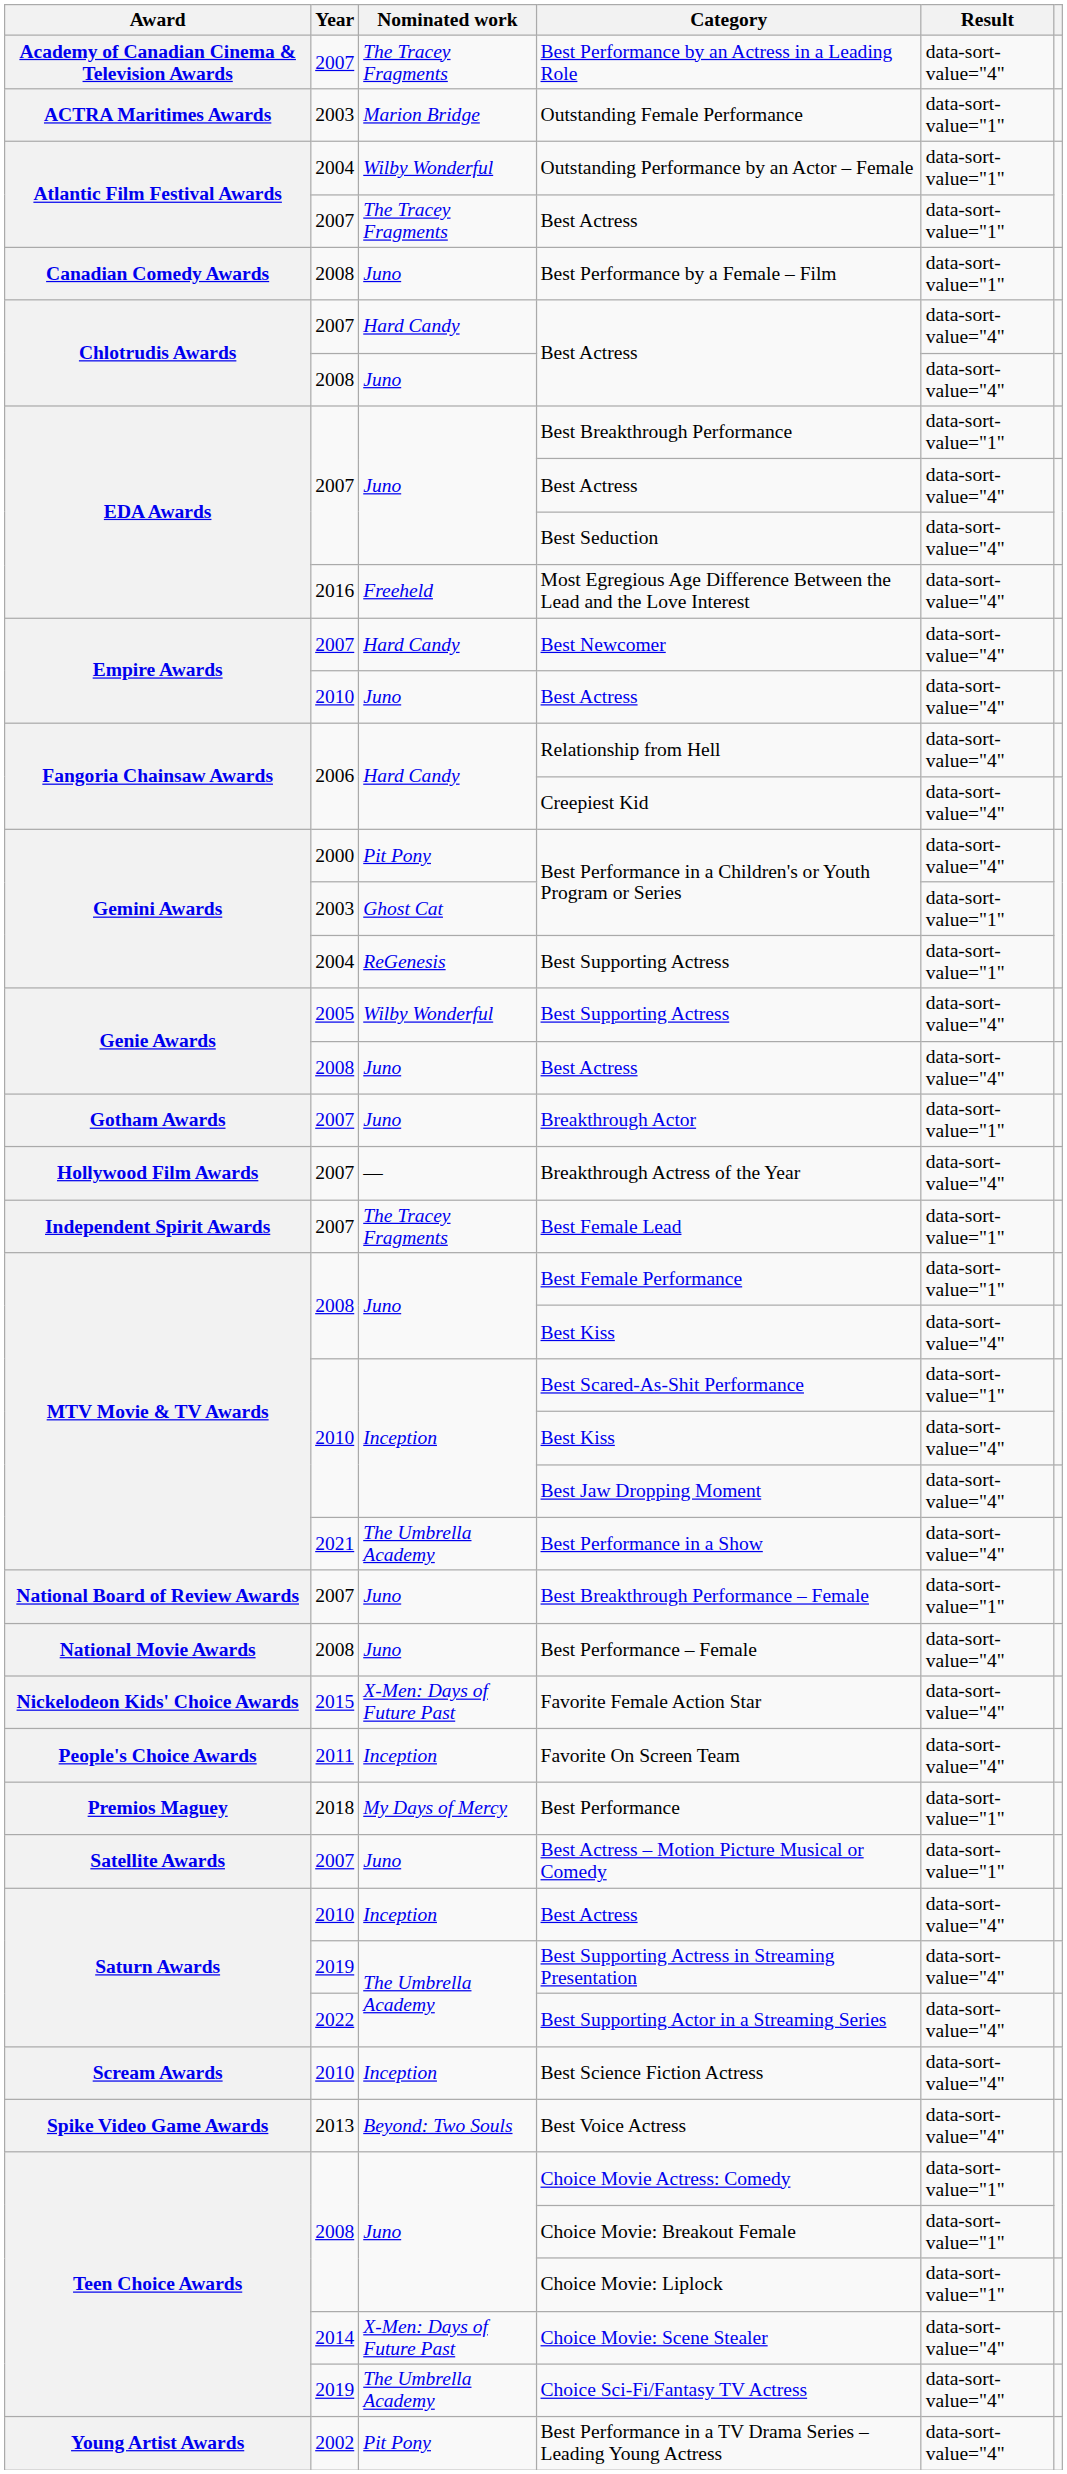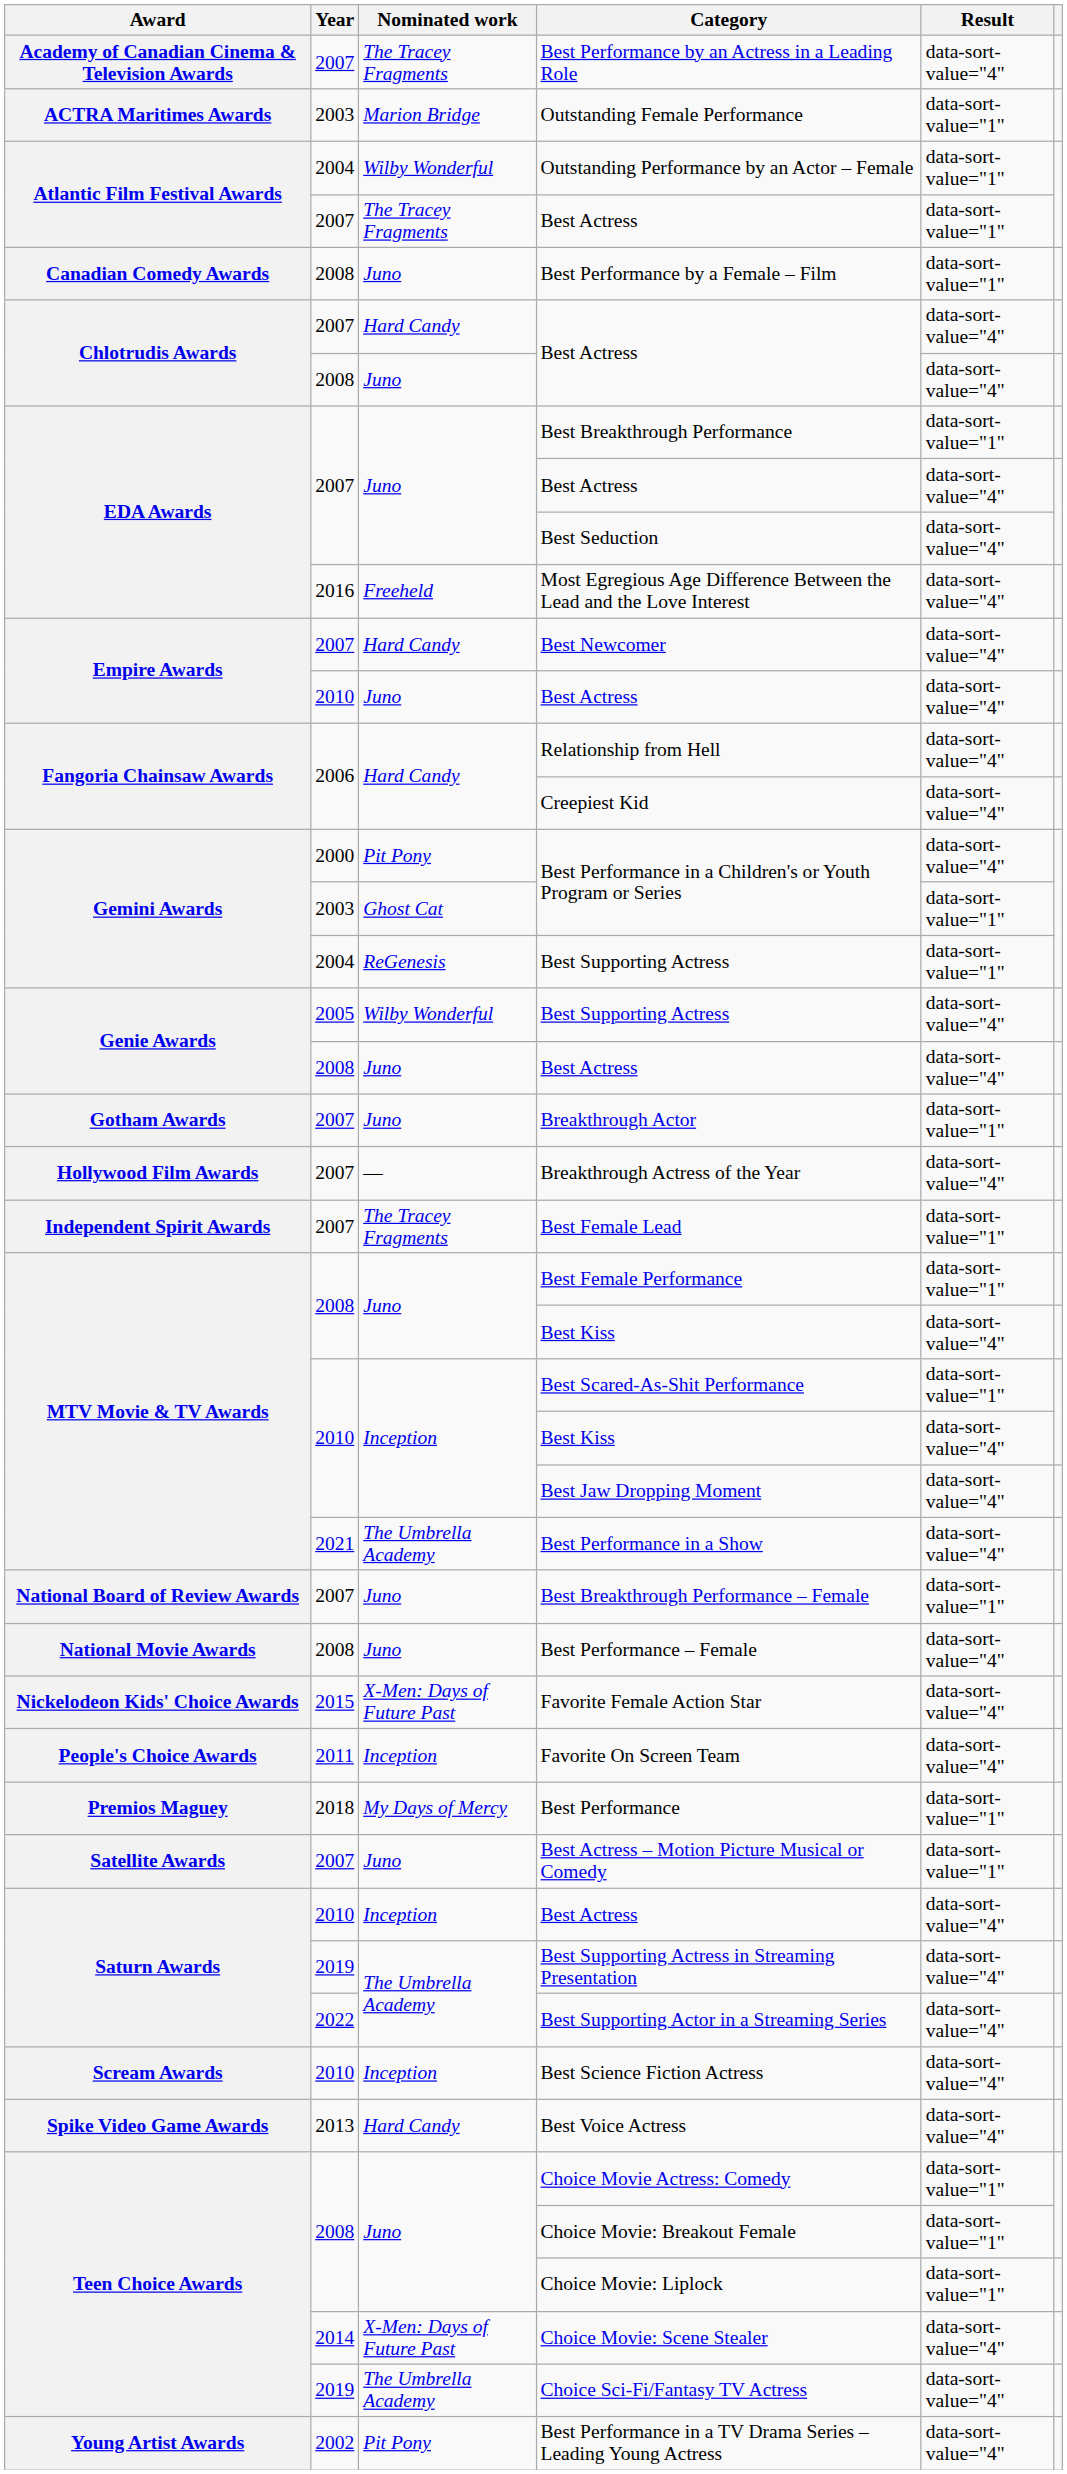 <table class="wikitable sortable plainrowheaders" summary="">
 <tr>
 <th scope="col">Award</th>
 <th scope="col">Year</th>
 <th scope="col">Nominated work</th>
 <th scope="col">Category</th>
 <th scope="col">Result</th>
 <th scope="col" class="unsortable"></th>
 </tr>
 <tr>
 <th scope="row"><a href='#'>Academy of Canadian Cinema & Television Awards</a></th>
 <td align="center"><a href='#'>2007</a></td>
 <td><em><a href='#'>The Tracey Fragments</a></em></td>
 <td><a href='#'>Best Performance by an Actress in a Leading Role</a></td>
 <td>data-sort-value="4" </td>
 <td align="center"></td>
 </tr>
 <tr>
 <th scope="row"><a href='#'>ACTRA Maritimes Awards</a></th>
 <td align="center">2003</td>
 <td><em><a href='#'>Marion Bridge</a></em></td>
 <td>Outstanding Female Performance</td>
 <td>data-sort-value="1" </td>
 <td align="center"></td>
 </tr>
 <tr>
 <th rowspan="2" scope="row"><a href='#'>Atlantic Film Festival Awards</a></th>
 <td align="center">2004</td>
 <td><em><a href='#'>Wilby Wonderful</a></em></td>
 <td>Outstanding Performance by an Actor – Female</td>
 <td>data-sort-value="1" </td>
 <td rowspan="2" align="center"></td>
 </tr>
 <tr>
 <td align="center">2007</td>
 <td><em><a href='#'>The Tracey Fragments</a></em></td>
 <td>Best Actress</td>
 <td>data-sort-value="1" </td>
 </tr>
 <tr>
 <th scope="row"><a href='#'>Canadian Comedy Awards</a></th>
 <td align="center">2008</td>
 <td><em><a href='#'>Juno</a></em></td>
 <td>Best Performance by a Female –  Film</td>
 <td>data-sort-value="1" </td>
 <td align="center"></td>
 </tr>
 <tr>
 <th rowspan="2" scope="row"><a href='#'>Chlotrudis Awards</a></th>
 <td align="center">2007</td>
 <td><em><a href='#'>Hard Candy</a></em></td>
 <td rowspan="2">Best Actress</td>
 <td>data-sort-value="4" </td>
 <td align="center"></td>
 </tr>
 <tr>
 <td align="center">2008</td>
 <td><em><a href='#'>Juno</a></em></td>
 <td>data-sort-value="4" </td>
 <td align="center"></td>
 </tr>
 <tr>
 <th rowspan="4" scope="row"><a href='#'>EDA Awards</a></th>
 <td rowspan="3" align="center">2007</td>
 <td rowspan="3"><em><a href='#'>Juno</a></em></td>
 <td>Best Breakthrough Performance</td>
 <td>data-sort-value="1" </td>
 <td align="center"></td>
 </tr>
 <tr>
 <td>Best Actress</td>
 <td>data-sort-value="4" </td>
 <td rowspan="2" align="center"></td>
 </tr>
 <tr>
 <td>Best Seduction</td>
 <td>data-sort-value="4" </td>
 </tr>
 <tr>
 <td align="center">2016</td>
 <td><em><a href='#'>Freeheld</a></em></td>
 <td>Most Egregious Age Difference Between the Lead and the Love Interest</td>
 <td>data-sort-value="4" </td>
 <td align="center"></td>
 </tr>
 <tr>
 <th rowspan="2" scope="row"><a href='#'>Empire Awards</a></th>
 <td align="center"><a href='#'>2007</a></td>
 <td><em><a href='#'>Hard Candy</a></em></td>
 <td><a href='#'>Best Newcomer</a></td>
 <td>data-sort-value="4" </td>
 <td align="center"></td>
 </tr>
 <tr>
 <td align="center"><a href='#'>2010</a></td>
 <td><em><a href='#'>Juno</a></em></td>
 <td><a href='#'>Best Actress</a></td>
 <td>data-sort-value="4" </td>
 <td align="center"></td>
 </tr>
 <tr>
 <th rowspan="2" scope="row"><a href='#'>Fangoria Chainsaw Awards</a></th>
 <td rowspan="2" align="center">2006</td>
 <td rowspan="2"><em><a href='#'>Hard Candy</a></em></td>
 <td>Relationship from Hell</td>
 <td>data-sort-value="4" </td>
 <td align="center"></td>
 </tr>
 <tr>
 <td>Creepiest Kid</td>
 <td>data-sort-value="4" </td>
 <td align="center"></td>
 </tr>
 <tr>
 <th rowspan="3" scope="row"><a href='#'>Gemini Awards</a></th>
 <td align="center">2000</td>
 <td><em><a href='#'>Pit Pony</a></em></td>
 <td rowspan="2">Best Performance in a Children's or Youth Program or Series</td>
 <td>data-sort-value="4" </td>
 <td rowspan="3" align="center"></td>
 </tr>
 <tr>
 <td align="center">2003</td>
 <td><em><a href='#'>Ghost Cat</a></em></td>
 <td>data-sort-value="1" </td>
 </tr>
 <tr>
 <td align="center">2004</td>
 <td><em><a href='#'>ReGenesis</a></em></td>
 <td>Best Supporting Actress</td>
 <td>data-sort-value="1" </td>
 </tr>
 <tr>
 <th rowspan="2" scope="row"><a href='#'>Genie Awards</a></th>
 <td align="center"><a href='#'>2005</a></td>
 <td><em><a href='#'>Wilby Wonderful</a></em></td>
 <td><a href='#'>Best Supporting Actress</a></td>
 <td>data-sort-value="4" </td>
 <td align="center"></td>
 </tr>
 <tr>
 <td align="center"><a href='#'>2008</a></td>
 <td><em><a href='#'>Juno</a></em></td>
 <td><a href='#'>Best Actress</a></td>
 <td>data-sort-value="4" </td>
 <td align="center"></td>
 </tr>
 <tr>
 <th scope="row"><a href='#'>Gotham Awards</a></th>
 <td align="center"><a href='#'>2007</a></td>
 <td><em><a href='#'>Juno</a></em></td>
 <td><a href='#'>Breakthrough Actor</a></td>
 <td>data-sort-value="1" </td>
 <td align="center"></td>
 </tr>
 <tr>
 <th scope="row"><a href='#'>Hollywood Film Awards</a></th>
 <td align="center">2007</td>
 <td>—</td>
 <td>Breakthrough Actress of the Year</td>
 <td>data-sort-value="4" </td>
 <td align="center"></td>
 </tr>
 <tr>
 <th scope="row"><a href='#'>Independent Spirit Awards</a></th>
 <td align="center">2007</td>
 <td><em><a href='#'>The Tracey Fragments</a></em></td>
 <td><a href='#'>Best Female Lead</a></td>
 <td>data-sort-value="1" </td>
 <td align="center"></td>
 </tr>
 <tr>
 <th rowspan="6" scope="row"><a href='#'>MTV Movie & TV Awards</a></th>
 <td rowspan="2" align="center"><a href='#'>2008</a></td>
 <td rowspan="2"><em><a href='#'>Juno</a></em></td>
 <td><a href='#'>Best Female Performance</a></td>
 <td>data-sort-value="1" </td>
 <td align="center"></td>
 </tr>
 <tr>
 <td><a href='#'>Best Kiss</a></td>
 <td>data-sort-value="4" </td>
 <td align="center"></td>
 </tr>
 <tr>
 <td rowspan="3" align="center"><a href='#'>2010</a></td>
 <td rowspan="3"><em><a href='#'>Inception</a></em></td>
 <td><a href='#'>Best Scared-As-Shit Performance</a></td>
 <td>data-sort-value="1" </td>
 <td rowspan="2" align="center"></td>
 </tr>
 <tr>
 <td><a href='#'>Best Kiss</a></td>
 <td>data-sort-value="4" </td>
 </tr>
 <tr>
 <td><a href='#'>Best Jaw Dropping Moment</a></td>
 <td>data-sort-value="4" </td>
 <td align="center"></td>
 </tr>
 <tr>
 <td align="center"><a href='#'>2021</a></td>
 <td><em><a href='#'>The Umbrella Academy</a></em></td>
 <td><a href='#'>Best Performance in a Show</a></td>
 <td>data-sort-value="4" </td>
 <td align="center"></td>
 </tr>
 <tr>
 <th scope="row"><a href='#'>National Board of Review Awards</a></th>
 <td align="center">2007</td>
 <td><em><a href='#'>Juno</a></em></td>
 <td><a href='#'>Best Breakthrough Performance – Female</a></td>
 <td>data-sort-value="1" </td>
 <td align="center"></td>
 </tr>
 <tr>
 <th scope="row"><a href='#'>National Movie Awards</a></th>
 <td align="center">2008</td>
 <td><em><a href='#'>Juno</a></em></td>
 <td>Best Performance – Female</td>
 <td>data-sort-value="4" </td>
 <td align="center"></td>
 </tr>
 <tr>
 <th scope="row"><a href='#'>Nickelodeon Kids' Choice Awards</a></th>
 <td align="center"><a href='#'>2015</a></td>
 <td><em><a href='#'>X-Men: Days of Future Past</a></em></td>
 <td>Favorite Female Action Star</td>
 <td>data-sort-value="4" </td>
 <td align="center"></td>
 </tr>
 <tr>
 <th scope="row"><a href='#'>People's Choice Awards</a></th>
 <td align="center"><a href='#'>2011</a></td>
 <td><em><a href='#'>Inception</a></em></td>
 <td>Favorite On Screen Team</td>
 <td>data-sort-value="4" </td>
 <td align="center"></td>
 </tr>
 <tr>
 <th scope="row"><a href='#'>Premios Maguey</a></th>
 <td align="center">2018</td>
 <td><em><a href='#'>My Days of Mercy</a></em></td>
 <td>Best Performance</td>
 <td>data-sort-value="1" </td>
 <td align="center"></td>
 </tr>
 <tr>
 <th scope="row"><a href='#'>Satellite Awards</a></th>
 <td align="center"><a href='#'>2007</a></td>
 <td><em><a href='#'>Juno</a></em></td>
 <td><a href='#'>Best Actress – Motion Picture Musical or Comedy</a></td>
 <td>data-sort-value="1" </td>
 <td align="center"></td>
 </tr>
 <tr>
 <th rowspan="3" scope="row"><a href='#'>Saturn Awards</a></th>
 <td align="center"><a href='#'>2010</a></td>
 <td><em><a href='#'>Inception</a></em></td>
 <td><a href='#'>Best Actress</a></td>
 <td>data-sort-value="4" </td>
 <td align="center"></td>
 </tr>
 <tr>
 <td align="center"><a href='#'>2019</a></td>
 <td rowspan="2"><em><a href='#'>The Umbrella Academy</a></em></td>
 <td><a href='#'>Best Supporting Actress in Streaming Presentation</a></td>
 <td>data-sort-value="4" </td>
 <td align="center"></td>
 </tr>
 <tr>
 <td align="center"><a href='#'>2022</a></td>
 <td><a href='#'>Best Supporting Actor in a Streaming Series</a></td>
 <td>data-sort-value="4" </td>
 <td align="center"></td>
 </tr>
 <tr>
 <th scope="row"><a href='#'>Scream Awards</a></th>
 <td align="center"><a href='#'>2010</a></td>
 <td><em><a href='#'>Inception</a></em></td>
 <td>Best Science Fiction Actress</td>
 <td>data-sort-value="4" </td>
 <td align="center"></td>
 </tr>
 <tr>
 <th scope="row"><a href='#'>Spike Video Game Awards</a></th>
 <td align="center">2013</td>
-<td><em><a href='#'>Beyond: Two Souls</a></em></td>
+<td><em><a href='#'>Hard Candy</a></em></td>
 <td>Best Voice Actress</td>
 <td>data-sort-value="4" </td>
 <td align="center"></td>
 </tr>
 <tr>
 <th rowspan="5" scope="row"><a href='#'>Teen Choice Awards</a></th>
 <td rowspan="3" align="center"><a href='#'>2008</a></td>
 <td rowspan="3"><em><a href='#'>Juno</a></em></td>
 <td><a href='#'>Choice Movie Actress: Comedy</a></td>
 <td>data-sort-value="1" </td>
 <td rowspan="2" align="center"></td>
 </tr>
 <tr>
 <td>Choice Movie: Breakout Female</td>
 <td>data-sort-value="1" </td>
 </tr>
 <tr>
 <td>Choice Movie: Liplock</td>
 <td>data-sort-value="1" </td>
 <td align="center"></td>
 </tr>
 <tr>
 <td align="center"><a href='#'>2014</a></td>
 <td><em><a href='#'>X-Men: Days of Future Past</a></em></td>
 <td><a href='#'>Choice Movie: Scene Stealer</a></td>
 <td>data-sort-value="4" </td>
 <td align="center"></td>
 </tr>
 <tr>
 <td align="center"><a href='#'>2019</a></td>
 <td><em><a href='#'>The Umbrella Academy</a></em></td>
 <td><a href='#'>Choice Sci-Fi/Fantasy TV Actress</a></td>
 <td>data-sort-value="4" </td>
 <td align="center"></td>
 </tr>
 <tr>
 <th scope="row"><a href='#'>Young Artist Awards</a></th>
 <td align="center"><a href='#'>2002</a></td>
 <td><em><a href='#'>Pit Pony</a></em></td>
 <td>Best Performance in a TV Drama Series – Leading Young Actress</td>
 <td>data-sort-value="4" </td>
 <td align="center"></td>
 </tr>
 </table>
